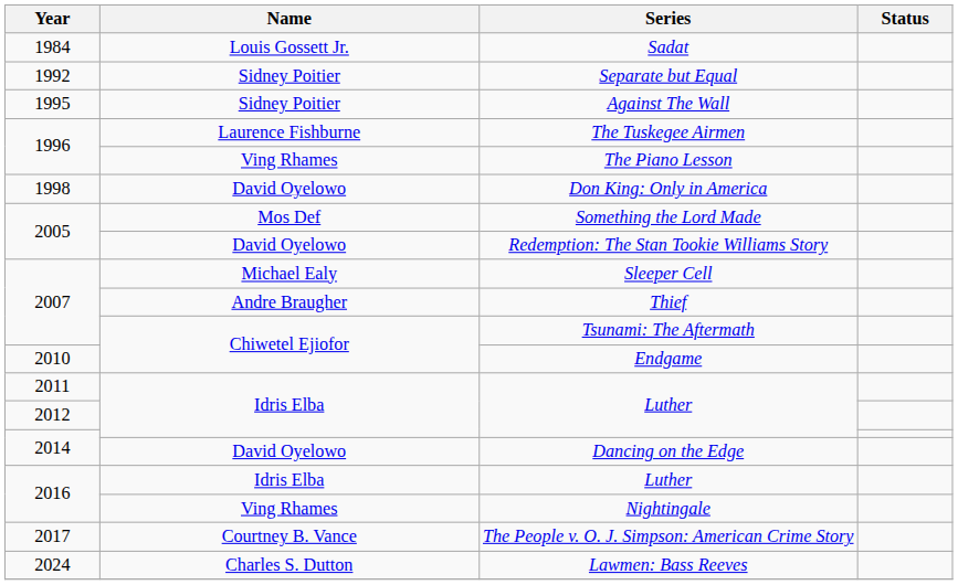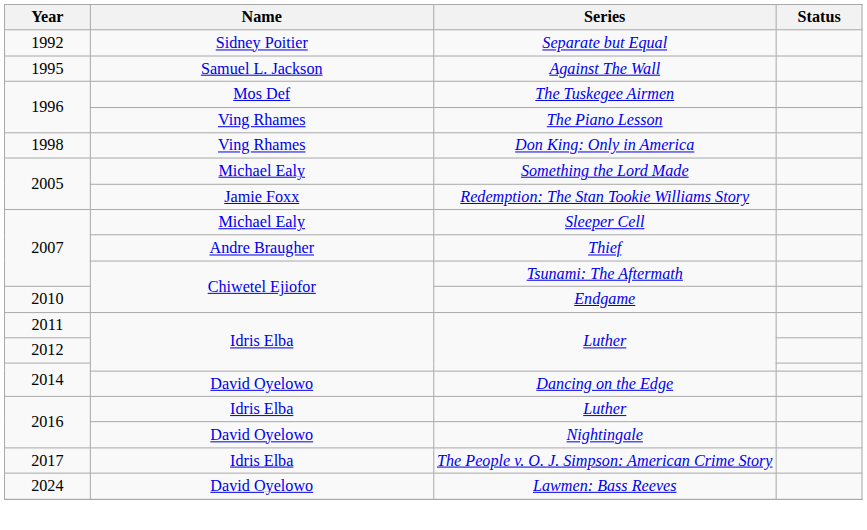 <table class="wikitable" style="text-align: center">
 <tr>
 <th style="width:10%;">Year</th>
 <th style="width:40%;">Name</th>
 <th style="width:40%;">Series</th>
 <th style="width:10%;">Status</th>
-</tr>
-<tr>
-<td>1984</td>
-<td><a href='#'>Louis Gossett Jr.</a></td>
-<td><em><a href='#'>Sadat</a></em></td>
-<td></td>
 </tr>
 <tr>
 <td>1992</td>
 <td><a href='#'>Sidney Poitier</a></td>
 <td><em><a href='#'>Separate but Equal</a></em></td>
 <td></td>
 </tr>
 <tr>
 <td>1995</td>
-<td><a href='#'>Sidney Poitier</a></td>
+<td><a href='#'>Samuel L. Jackson</a></td>
 <td><em><a href='#'>Against The Wall</a></em></td>
 <td></td>
 </tr>
 <tr>
 <td rowspan="2">1996</td>
-<td><a href='#'>Laurence Fishburne</a></td>
+<td><a href='#'>Mos Def</a></td>
 <td><em><a href='#'>The Tuskegee Airmen</a></em></td>
 <td></td>
 </tr>
 <tr>
 <td><a href='#'>Ving Rhames</a></td>
 <td><em><a href='#'>The Piano Lesson</a></em></td>
 <td></td>
 </tr>
 <tr>
 <td>1998</td>
-<td><a href='#'>David Oyelowo</a></td>
+<td><a href='#'>Ving Rhames</a></td>
 <td><em><a href='#'>Don King: Only in America</a></em></td>
 <td></td>
 </tr>
 <tr>
 <td rowspan="2">2005</td>
-<td><a href='#'>Mos Def</a></td>
+<td><a href='#'>Michael Ealy</a></td>
 <td><em><a href='#'>Something the Lord Made</a></em></td>
 <td></td>
 </tr>
 <tr>
-<td><a href='#'>David Oyelowo</a></td>
+<td><a href='#'>Jamie Foxx</a></td>
 <td><em><a href='#'>Redemption: The Stan Tookie Williams Story</a></em></td>
 <td></td>
 </tr>
 <tr>
 <td rowspan="3">2007</td>
 <td><a href='#'>Michael Ealy</a></td>
 <td><em><a href='#'>Sleeper Cell</a></em></td>
 <td></td>
 </tr>
 <tr>
 <td><a href='#'>Andre Braugher</a></td>
 <td><em><a href='#'>Thief</a></em></td>
 <td></td>
 </tr>
 <tr>
 <td rowspan="2"><a href='#'>Chiwetel Ejiofor</a></td>
 <td><em><a href='#'>Tsunami: The Aftermath</a></em></td>
 <td></td>
 </tr>
 <tr>
 <td>2010</td>
 <td><em><a href='#'>Endgame</a></em></td>
 <td></td>
 </tr>
 <tr>
 <td>2011</td>
 <td rowspan="3"><a href='#'>Idris Elba</a></td>
 <td rowspan="3"><em><a href='#'>Luther</a></em></td>
 <td></td>
 </tr>
 <tr>
 <td>2012</td>
 <td></td>
 </tr>
 <tr>
 <td rowspan="2">2014</td>
 <td></td>
 </tr>
 <tr>
 <td><a href='#'>David Oyelowo</a></td>
 <td><em><a href='#'>Dancing on the Edge</a></em></td>
 <td></td>
 </tr>
 <tr>
 <td rowspan="2">2016</td>
 <td><a href='#'>Idris Elba</a></td>
 <td><em><a href='#'>Luther</a></em></td>
 <td></td>
 </tr>
 <tr>
-<td><a href='#'>Ving Rhames</a></td>
+<td><a href='#'>David Oyelowo</a></td>
 <td><em><a href='#'>Nightingale</a></em></td>
 <td></td>
 </tr>
 <tr>
 <td>2017</td>
-<td><a href='#'>Courtney B. Vance</a></td>
+<td><a href='#'>Idris Elba</a></td>
 <td><em><a href='#'>The People v. O. J. Simpson: American Crime Story</a></em></td>
 <td></td>
 </tr>
 <tr>
 <td>2024</td>
-<td><a href='#'>Charles S. Dutton</a></td>
+<td><a href='#'>David Oyelowo</a></td>
 <td><em><a href='#'>Lawmen: Bass Reeves</a></em></td>
 <td></td>
 </tr>
 <tr>
 </tr>
 </table>
